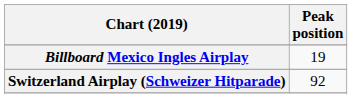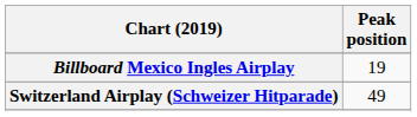 <table class="wikitable sortable plainrowheaders" style="text-align:center;">
 <tr>
 <th>Chart (2019)</th>
 <th>Peak<br>position</th>
 </tr>
 <tr>
 </tr>
 <tr>
 </tr>
 <tr>
 <th scope="row"><em>Billboard</em> <a href='#'>Mexico Ingles Airplay</a></th>
 <td>19</td>
 </tr>
 <tr>
 </tr>
 <tr>
 <th scope="row">Switzerland Airplay (<a href='#'>Schweizer Hitparade</a>)</th>
-<td>92</td>
+<td>49</td>
 </tr>
 <tr>
 </tr>
 <tr>
 </tr>
 </table>
